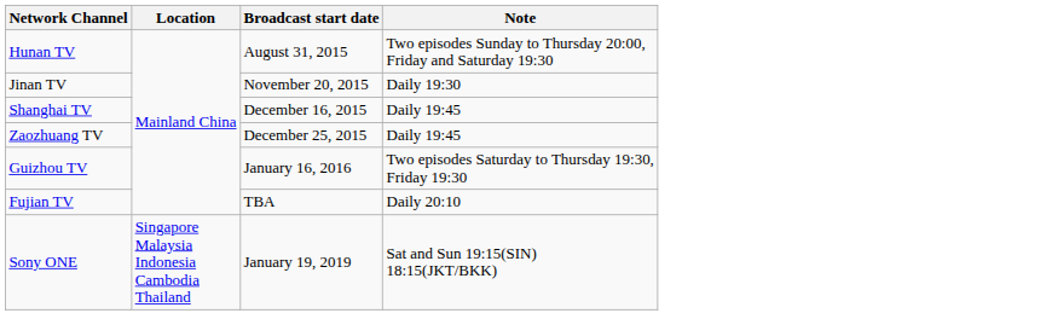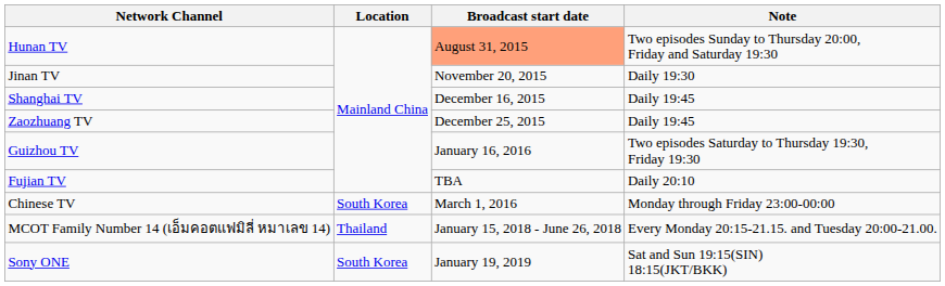 <table class="wikitable">
 <tr>
 <th>Network Channel</th>
 <th>Location</th>
 <th>Broadcast start date</th>
 <th>Note</th>
 </tr>
 <tr>
 <td><a href='#'>Hunan TV</a></td>
 <td rowspan="6"><a href='#'>Mainland China</a></td>
-<td>August 31, 2015</td>
+<td style="background: lightsalmon;">August 31, 2015</td>
 <td>Two episodes Sunday to Thursday 20:00, <br>Friday and Saturday 19:30</td>
 </tr>
 <tr>
 <td>Jinan TV</td>
 <td>November 20, 2015</td>
 <td>Daily 19:30</td>
 </tr>
 <tr>
 <td><a href='#'>Shanghai TV</a></td>
 <td>December 16, 2015</td>
 <td>Daily 19:45</td>
 </tr>
 <tr>
 <td><a href='#'>Zaozhuang</a> TV</td>
 <td>December 25, 2015</td>
 <td>Daily 19:45</td>
 </tr>
 <tr>
 <td><a href='#'>Guizhou TV</a></td>
 <td>January 16, 2016</td>
 <td>Two episodes Saturday to Thursday 19:30, <br>Friday 19:30</td>
 </tr>
 <tr>
 <td><a href='#'>Fujian TV</a></td>
 <td>TBA</td>
 <td>Daily 20:10</td>
 </tr>
 <tr>
+<td>Chinese TV</td>
+<td><a href='#'>South Korea</a></td>
+<td>March 1, 2016</td>
+<td>Monday through Friday 23:00-00:00</td>
+</tr>
+<tr>
+<td>MCOT Family Number 14 (เอ็มคอตแฟมิลี่ หมาเลข 14)</td>
+<td><a href='#'>Thailand</a></td>
+<td>January 15, 2018 - June 26, 2018</td>
+<td>Every Monday 20:15-21.15. and Tuesday 20:00-21.00.</td>
+</tr>
+<tr>
 <td><a href='#'>Sony ONE</a></td>
-<td><a href='#'>Singapore</a><br><a href='#'>Malaysia</a><br><a href='#'>Indonesia</a><br><a href='#'>Cambodia</a><br><a href='#'>Thailand</a></td>
+<td><a href='#'>South Korea</a></td>
 <td>January 19, 2019</td>
 <td>Sat and Sun 19:15(SIN)<br>18:15(JKT/BKK)</td>
 </tr>
 </table>
